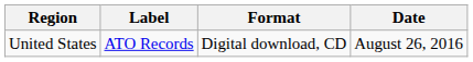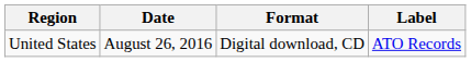 <table class="wikitable">
 <tr>
 <th scope="col">Region</th>
+<th scope="col">Date</th>
+<th scope="col">Format</th>
 <th scope="col">Label</th>
-<th scope="col">Format</th>
-<th scope="col">Date</th>
 </tr>
 <tr>
 <td>United States</td>
+<td rowspan="1">August 26, 2016</td>
+<td rowspan="1">Digital download, CD</td>
 <td rowspan="1"><a href='#'>ATO Records</a></td>
-<td rowspan="1">Digital download, CD</td>
-<td rowspan="1">August 26, 2016</td>
 </tr>
 </table>
